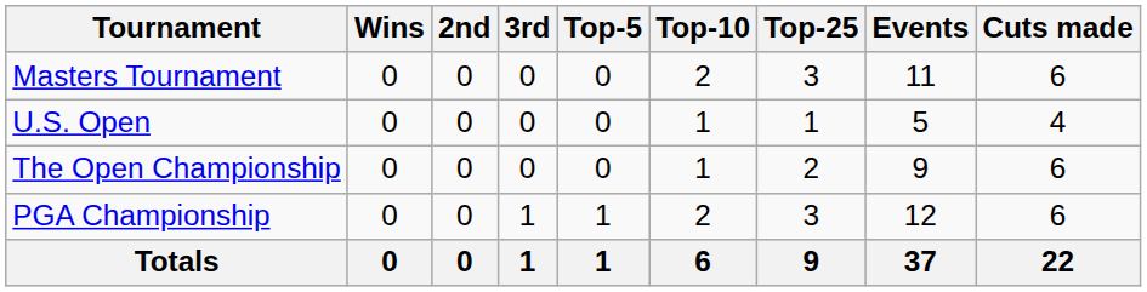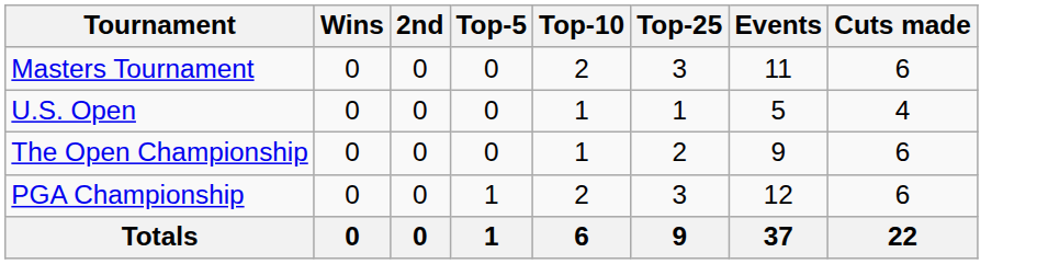 <table class=wikitable style=text-align:center>
 <tr>
 <th>Tournament</th>
 <th>Wins</th>
 <th>2nd</th>
-<th>3rd</th>
 <th>Top-5</th>
 <th>Top-10</th>
 <th>Top-25</th>
 <th>Events</th>
 <th>Cuts made</th>
 </tr>
 <tr>
 <td align=left><a href='#'>Masters Tournament</a></td>
-<td>0</td>
 <td>0</td>
 <td>0</td>
 <td>0</td>
 <td>2</td>
 <td>3</td>
 <td>11</td>
 <td>6</td>
 </tr>
 <tr>
 <td align=left><a href='#'>U.S. Open</a></td>
 <td>0</td>
 <td>0</td>
 <td>0</td>
-<td>0</td>
 <td>1</td>
 <td>1</td>
 <td>5</td>
 <td>4</td>
 </tr>
 <tr>
 <td align=left><a href='#'>The Open Championship</a></td>
-<td>0</td>
 <td>0</td>
 <td>0</td>
 <td>0</td>
 <td>1</td>
 <td>2</td>
 <td>9</td>
 <td>6</td>
 </tr>
 <tr>
 <td align=left><a href='#'>PGA Championship</a></td>
 <td>0</td>
 <td>0</td>
 <td>1</td>
-<td>1</td>
 <td>2</td>
 <td>3</td>
 <td>12</td>
 <td>6</td>
 </tr>
 <tr>
 <th>Totals</th>
 <th>0</th>
 <th>0</th>
 <th>1</th>
-<th>1</th>
 <th>6</th>
 <th>9</th>
 <th>37</th>
 <th>22</th>
 </tr>
 </table>
